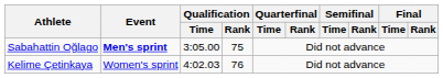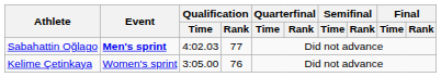 <table class="wikitable" style="font-size:90%">
 <tr>
 <th rowspan="2">Athlete</th>
 <th rowspan="2">Event</th>
 <th colspan="2">Qualification</th>
 <th colspan="2">Quarterfinal</th>
 <th colspan="2">Semifinal</th>
 <th colspan="2">Final</th>
 </tr>
 <tr style="font-size:95%">
 <th>Time</th>
 <th>Rank</th>
 <th>Time</th>
 <th>Rank</th>
 <th>Time</th>
 <th>Rank</th>
 <th>Time</th>
 <th>Rank</th>
 </tr>
 <tr align=center>
 <td align=left><a href='#'>Sabahattin Oğlago</a></td>
 <td align=left><strong><a href='#'>Men's sprint</a></strong></td>
-<td>3:05.00</td>
-<td>75</td>
+<td>4:02.03</td>
+<td>77</td>
 <td colspan=6>Did not advance</td>
 </tr>
 <tr align=center>
 <td align=left><a href='#'>Kelime Çetinkaya</a></td>
 <td align=left><a href='#'>Women's sprint</a></td>
-<td>4:02.03</td>
+<td>3:05.00</td>
 <td>76</td>
 <td colspan=6>Did not advance</td>
 </tr>
 </table>
